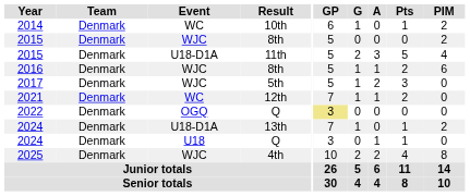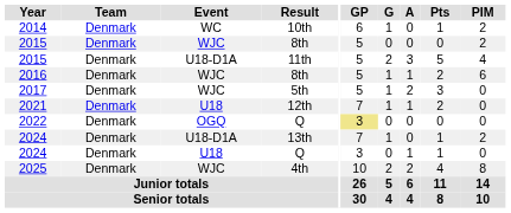 <table border="0" cellpadding="1" cellspacing="0" ID="Table3" style="text-align:center; width:40em">
 <tr ALIGN="center" bgcolor="#e0e0e0">
 <th>Year</th>
 <th>Team</th>
 <th>Event</th>
 <th>Result</th>
 <th rowspan="99" bgcolor="#ffffff"></th>
 <th>GP</th>
 <th>G</th>
 <th>A</th>
 <th>Pts</th>
 <th>PIM</th>
 </tr>
 <tr ALIGN="center">
 <td><a href='#'>2014</a></td>
 <td><a href='#'>Denmark</a></td>
 <td>WC</td>
 <td>10th</td>
 <td>6</td>
 <td>1</td>
 <td>0</td>
 <td>1</td>
 <td>2</td>
 </tr>
 <tr ALIGN="center" bgcolor="#f0f0f0">
 <td><a href='#'>2015</a></td>
 <td><a href='#'>Denmark</a></td>
 <td><a href='#'>WJC</a></td>
 <td>8th</td>
 <td>5</td>
 <td>0</td>
 <td>0</td>
 <td>0</td>
 <td>2</td>
 </tr>
 <tr ALIGN="center">
 <td><a href='#'>2015</a></td>
 <td>Denmark</td>
 <td>U18-D1A</td>
 <td>11th</td>
 <td>5</td>
 <td>2</td>
 <td>3</td>
 <td>5</td>
 <td>4</td>
 </tr>
 <tr ALIGN="center" bgcolor="#f0f0f0">
 <td><a href='#'>2016</a></td>
 <td>Denmark</td>
 <td>WJC</td>
 <td>8th</td>
 <td>5</td>
 <td>1</td>
 <td>1</td>
 <td>2</td>
 <td>6</td>
 </tr>
 <tr ALIGN="center">
 <td><a href='#'>2017</a></td>
 <td>Denmark</td>
 <td>WJC</td>
 <td>5th</td>
 <td>5</td>
 <td>1</td>
 <td>2</td>
 <td>3</td>
 <td>0</td>
 </tr>
 <tr bgcolor="#f0f0f0">
 <td><a href='#'>2021</a></td>
 <td><a href='#'>Denmark</a></td>
-<td><a href='#'>WC</a></td>
+<td><a href='#'>U18</a></td>
 <td>12th</td>
 <td>7</td>
 <td>1</td>
 <td>1</td>
 <td>2</td>
 <td>0</td>
 </tr>
 <tr>
 <td><a href='#'>2022</a></td>
 <td>Denmark</td>
 <td><a href='#'>OGQ</a></td>
 <td>Q</td>
 <td style="background: khaki;">3</td>
 <td>0</td>
 <td>0</td>
 <td>0</td>
 <td>0</td>
 </tr>
 <tr bgcolor="#f0f0f0">
 <td><a href='#'>2024</a></td>
 <td>Denmark</td>
 <td>U18-D1A</td>
 <td>13th</td>
 <td>7</td>
 <td>1</td>
 <td>0</td>
 <td>1</td>
 <td>2</td>
 </tr>
 <tr>
 <td><a href='#'>2024</a></td>
 <td>Denmark</td>
 <td><a href='#'>U18</a></td>
 <td>Q</td>
 <td>3</td>
 <td>0</td>
 <td>1</td>
 <td>1</td>
 <td>0</td>
 </tr>
 <tr bgcolor="#f0f0f0">
 <td><a href='#'>2025</a></td>
 <td>Denmark</td>
 <td>WJC</td>
 <td>4th</td>
 <td>10</td>
 <td>2</td>
 <td>2</td>
 <td>4</td>
 <td>8</td>
 </tr>
 <tr bgcolor="#e0e0e0">
 <th colspan="4">Junior totals</th>
 <th>26</th>
 <th>5</th>
 <th>6</th>
 <th>11</th>
 <th>14</th>
 </tr>
 <tr bgcolor="#e0e0e0">
 <th colspan="4">Senior totals</th>
 <th>30</th>
 <th>4</th>
 <th>4</th>
 <th>8</th>
 <th>10</th>
 </tr>
 </table>
